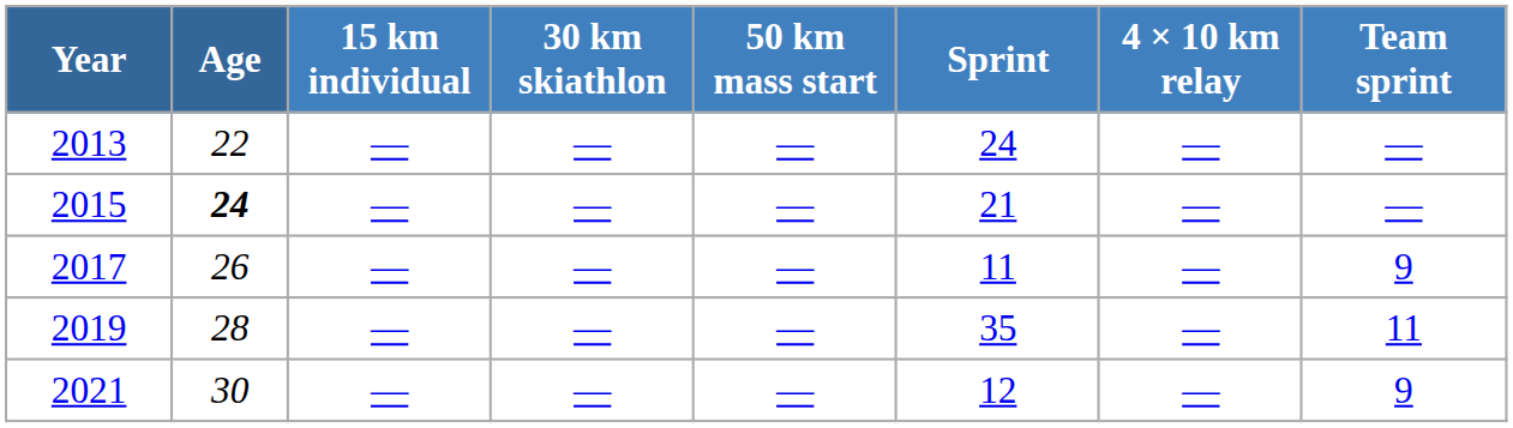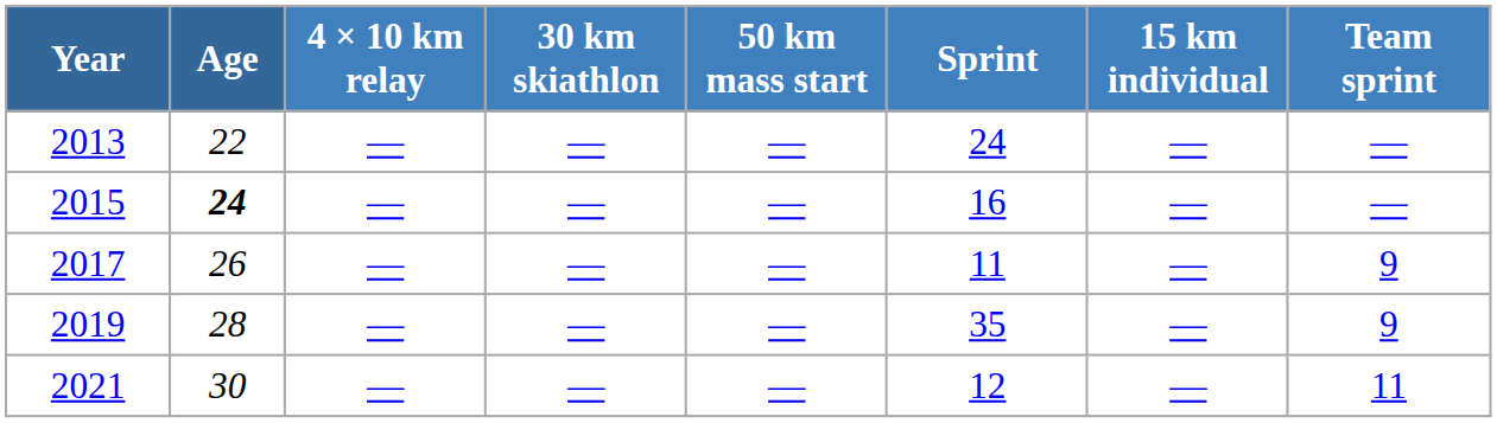 <table class="wikitable" style="font-size:95%; text-align:center; border:grey solid 1px; border-collapse:collapse; background:#ffffff;">
 <tr>
 <th style="background-color:#369; color:white; width:60px;"> Year </th>
 <th style="background-color:#369; color:white; width:40px;"> Age </th>
-<th style="background-color:#4180be; color:white; width:75px;"> 15 km <br> individual </th>
+<th style="background-color:#4180be; color:white; width:75px;"> 4 × 10 km <br> relay </th>
 <th style="background-color:#4180be; color:white; width:75px;"> 30 km <br> skiathlon </th>
 <th style="background-color:#4180be; color:white; width:75px;"> 50 km <br> mass start </th>
 <th style="background-color:#4180be; color:white; width:75px;"> Sprint </th>
-<th style="background-color:#4180be; color:white; width:75px;"> 4 × 10 km <br> relay </th>
+<th style="background-color:#4180be; color:white; width:75px;"> 15 km <br> individual </th>
 <th style="background-color:#4180be; color:white; width:75px;"> Team <br> sprint </th>
 </tr>
 <tr>
 <td><a href='#'>2013</a></td>
 <td><em>22</em></td>
 <td><a href='#'>—</a></td>
 <td><a href='#'>—</a></td>
 <td><a href='#'>—</a></td>
 <td><a href='#'>24</a></td>
 <td><a href='#'>—</a></td>
 <td><a href='#'>—</a></td>
 </tr>
 <tr>
 <td><a href='#'>2015</a></td>
 <td><strong><em>24</em></strong></td>
 <td><a href='#'>—</a></td>
 <td><a href='#'>—</a></td>
 <td><a href='#'>—</a></td>
-<td><a href='#'>21</a></td>
+<td><a href='#'>16</a></td>
 <td><a href='#'>—</a></td>
 <td><a href='#'>—</a></td>
 </tr>
 <tr>
 <td><a href='#'>2017</a></td>
 <td><em>26</em></td>
 <td><a href='#'>—</a></td>
 <td><a href='#'>—</a></td>
 <td><a href='#'>—</a></td>
 <td><a href='#'>11</a></td>
 <td><a href='#'>—</a></td>
 <td><a href='#'>9</a></td>
 </tr>
 <tr>
 <td><a href='#'>2019</a></td>
 <td><em>28</em></td>
 <td><a href='#'>—</a></td>
 <td><a href='#'>—</a></td>
 <td><a href='#'>—</a></td>
 <td><a href='#'>35</a></td>
 <td><a href='#'>—</a></td>
-<td><a href='#'>11</a></td>
+<td><a href='#'>9</a></td>
 </tr>
 <tr>
 <td><a href='#'>2021</a></td>
 <td><em>30</em></td>
 <td><a href='#'>—</a></td>
 <td><a href='#'>—</a></td>
 <td><a href='#'>—</a></td>
 <td><a href='#'>12</a></td>
 <td><a href='#'>—</a></td>
-<td><a href='#'>9</a></td>
+<td><a href='#'>11</a></td>
 </tr>
 </table>
